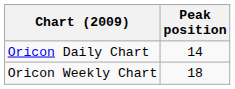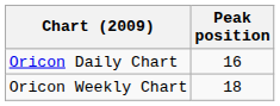 <table class="wikitable sortable">
 <tr>
 <th>Chart (2009)</th>
 <th>Peak<br>position</th>
 </tr>
 <tr>
 <td><a href='#'>Oricon</a> Daily Chart</td>
-<td align="center">14</td>
+<td align="center">16</td>
 </tr>
 <tr>
 <td>Oricon Weekly Chart</td>
 <td align="center">18</td>
 </tr>
 </table>
